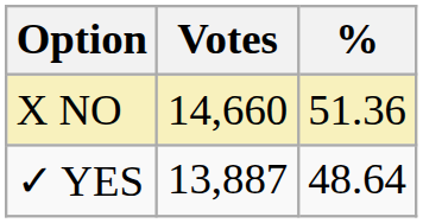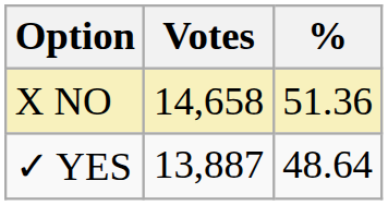 <table class="wikitable">
 <tr>
 <th>Option</th>
 <th>Votes</th>
 <th>%</th>
 </tr>
 <tr>
 <td style=background:#f8f1bd>X NO</td>
-<td style=background:#f8f1bd>14,660</td>
+<td style=background:#f8f1bd>14,658</td>
 <td style=background:#f8f1bd>51.36</td>
 </tr>
 <tr>
 <td>✓ YES</td>
 <td>13,887</td>
 <td>48.64</td>
 </tr>
 </table>
